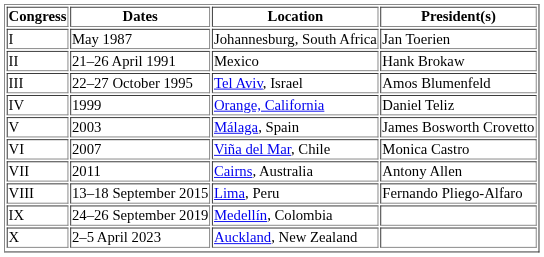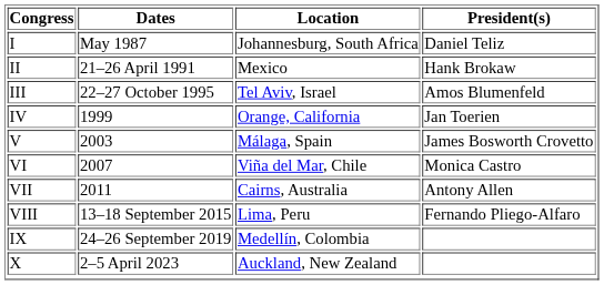 <table border=1>
 <tr>
 <th>Congress</th>
 <th>Dates</th>
 <th>Location</th>
 <th>President(s)</th>
 </tr>
 <tr>
 <td>I</td>
 <td>May 1987</td>
 <td>Johannesburg, South Africa</td>
-<td>Jan Toerien</td>
+<td>Daniel Teliz</td>
 </tr>
 <tr>
 <td>II</td>
 <td>21–26 April 1991</td>
 <td>Mexico</td>
 <td>Hank Brokaw</td>
 </tr>
 <tr>
 <td>III</td>
 <td>22–27 October 1995</td>
 <td><a href='#'>Tel Aviv</a>, Israel</td>
 <td>Amos Blumenfeld</td>
 </tr>
 <tr>
 <td>IV</td>
 <td>1999</td>
 <td><a href='#'>Orange, California</a></td>
-<td>Daniel Teliz</td>
+<td>Jan Toerien</td>
 </tr>
 <tr>
 <td>V</td>
 <td>2003</td>
 <td><a href='#'>Málaga</a>, Spain</td>
 <td>James Bosworth Crovetto</td>
 </tr>
 <tr>
 <td>VI</td>
 <td>2007</td>
 <td><a href='#'>Viña del Mar</a>, Chile</td>
 <td>Monica Castro</td>
 </tr>
 <tr>
 <td>VII</td>
 <td>2011</td>
 <td><a href='#'>Cairns</a>, Australia</td>
 <td>Antony Allen</td>
 </tr>
 <tr>
 <td>VIII</td>
 <td>13–18 September 2015</td>
 <td><a href='#'>Lima</a>, Peru</td>
 <td>Fernando Pliego-Alfaro</td>
 </tr>
 <tr>
 <td>IX</td>
 <td>24–26 September 2019</td>
 <td><a href='#'>Medellín</a>, Colombia</td>
 <td></td>
 </tr>
 <tr>
 <td>X</td>
 <td>2–5 April 2023</td>
 <td><a href='#'>Auckland</a>, New Zealand</td>
 <td></td>
 </tr>
 <tr>
 </tr>
 </table>
